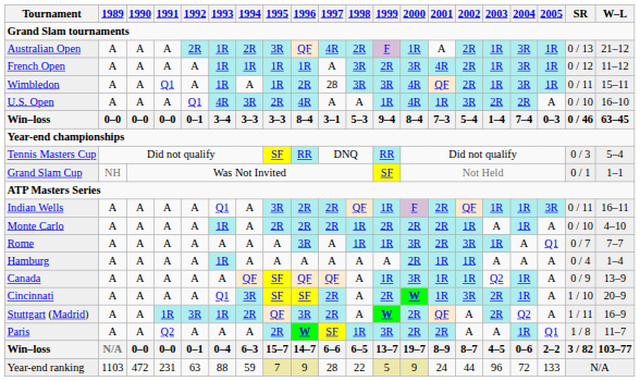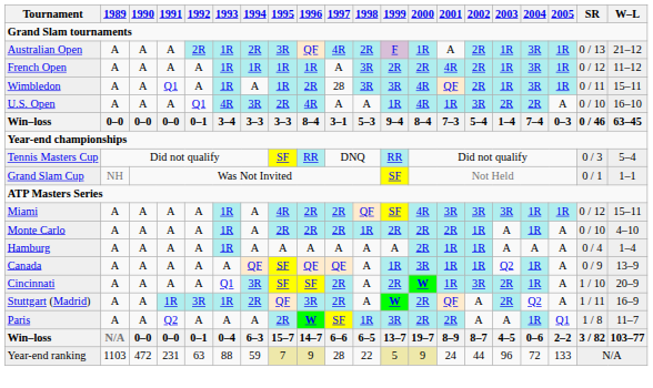 <table class=wikitable style=text-align:center>
 <tr>
 <th>Tournament</th>
 <th><a href='#'>1989</a></th>
 <th><a href='#'>1990</a></th>
 <th><a href='#'>1991</a></th>
 <th><a href='#'>1992</a></th>
 <th><a href='#'>1993</a></th>
 <th><a href='#'>1994</a></th>
 <th><a href='#'>1995</a></th>
 <th><a href='#'>1996</a></th>
 <th><a href='#'>1997</a></th>
 <th><a href='#'>1998</a></th>
 <th><a href='#'>1999</a></th>
 <th><a href='#'>2000</a></th>
 <th><a href='#'>2001</a></th>
 <th><a href='#'>2002</a></th>
 <th><a href='#'>2003</a></th>
 <th><a href='#'>2004</a></th>
 <th><a href='#'>2005</a></th>
 <th>SR</th>
 <th>W–L</th>
 </tr>
 <tr>
 <td colspan=20 align=left><strong>Grand Slam tournaments</strong></td>
 </tr>
 <tr>
 <td style=background:#EFEFEF;text-align:left><a href='#'>Australian Open</a></td>
 <td>A</td>
 <td>A</td>
 <td>A</td>
 <td style=background:#afeeee><a href='#'>2R</a></td>
 <td style=background:#afeeee><a href='#'>1R</a></td>
 <td style=background:#afeeee><a href='#'>2R</a></td>
 <td style=background:#afeeee><a href='#'>3R</a></td>
 <td style=background:#ffebcd><a href='#'>QF</a></td>
 <td style=background:#afeeee><a href='#'>4R</a></td>
 <td style=background:#afeeee><a href='#'>2R</a></td>
 <td style=background:#D8BFD8><a href='#'>F</a></td>
 <td style=background:#afeeee><a href='#'>1R</a></td>
 <td>A</td>
 <td style=background:#afeeee><a href='#'>2R</a></td>
 <td style=background:#afeeee><a href='#'>1R</a></td>
 <td style=background:#afeeee><a href='#'>3R</a></td>
 <td style=background:#afeeee><a href='#'>1R</a></td>
 <td style=background:#EFEFEF>0 / 13</td>
 <td style=background:#EFEFEF>21–12</td>
 </tr>
 <tr>
 <td style=background:#EFEFEF;text-align:left><a href='#'>French Open</a></td>
 <td>A</td>
 <td>A</td>
 <td>A</td>
 <td>A</td>
 <td style=background:#afeeee><a href='#'>1R</a></td>
 <td style=background:#afeeee><a href='#'>1R</a></td>
 <td style=background:#afeeee><a href='#'>1R</a></td>
 <td style=background:#afeeee><a href='#'>1R</a></td>
 <td>A</td>
 <td style=background:#afeeee><a href='#'>3R</a></td>
 <td style=background:#afeeee><a href='#'>2R</a></td>
-<td style=background:#afeeee><a href='#'>3R</a></td>
+<td style=background:#afeeee><a href='#'>2R</a></td>
 <td style=background:#afeeee><a href='#'>4R</a></td>
 <td style=background:#afeeee><a href='#'>2R</a></td>
 <td style=background:#afeeee><a href='#'>1R</a></td>
 <td style=background:#afeeee><a href='#'>3R</a></td>
 <td style=background:#afeeee><a href='#'>1R</a></td>
 <td style=background:#EFEFEF>0 / 12</td>
 <td style=background:#EFEFEF>11–12</td>
 </tr>
 <tr>
 <td style=background:#EFEFEF;text-align:left><a href='#'>Wimbledon</a></td>
 <td>A</td>
 <td>A</td>
 <td><a href='#'>Q1</a></td>
 <td>A</td>
 <td style=background:#afeeee><a href='#'>1R</a></td>
 <td>A</td>
 <td style=background:#afeeee><a href='#'>1R</a></td>
 <td style=background:#afeeee><a href='#'>2R</a></td>
 <td>28</td>
 <td style=background:#afeeee><a href='#'>3R</a></td>
 <td style=background:#afeeee><a href='#'>3R</a></td>
 <td style=background:#afeeee><a href='#'>4R</a></td>
 <td style=background:#ffebcd><a href='#'>QF</a></td>
 <td style=background:#afeeee><a href='#'>2R</a></td>
 <td style=background:#afeeee><a href='#'>1R</a></td>
 <td style=background:#afeeee><a href='#'>3R</a></td>
 <td style=background:#afeeee><a href='#'>1R</a></td>
 <td style=background:#EFEFEF>0 / 11</td>
 <td style=background:#EFEFEF>15–11</td>
 </tr>
 <tr>
 <td style=background:#EFEFEF;text-align:left><a href='#'>U.S. Open</a></td>
 <td>A</td>
 <td>A</td>
 <td>A</td>
 <td><a href='#'>Q1</a></td>
 <td style=background:#afeeee><a href='#'>4R</a></td>
 <td style=background:#afeeee><a href='#'>3R</a></td>
 <td style=background:#afeeee><a href='#'>2R</a></td>
 <td style=background:#afeeee><a href='#'>4R</a></td>
 <td>A</td>
 <td>A</td>
 <td style=background:#afeeee><a href='#'>1R</a></td>
 <td style=background:#afeeee><a href='#'>4R</a></td>
 <td style=background:#afeeee><a href='#'>1R</a></td>
 <td style=background:#afeeee><a href='#'>3R</a></td>
 <td style=background:#afeeee><a href='#'>2R</a></td>
 <td style=background:#afeeee><a href='#'>2R</a></td>
 <td>A</td>
 <td style=background:#EFEFEF>0 / 10</td>
 <td style=background:#EFEFEF>16–10</td>
 </tr>
 <tr>
 <th style=text-align:left>Win–loss</th>
 <th>0–0</th>
 <th>0–0</th>
 <th>0–0</th>
 <th>0–1</th>
 <th>3–4</th>
 <th>3–3</th>
 <th>3–3</th>
 <th>8–4</th>
 <th>3–1</th>
 <th>5–3</th>
 <th>9–4</th>
 <th>8–4</th>
 <th>7–3</th>
 <th>5–4</th>
 <th>1–4</th>
 <th>7–4</th>
 <th>0–3</th>
 <th>0 / 46</th>
 <th>63–45</th>
 </tr>
 <tr>
 <td colspan=20 align=left><strong>Year-end championships</strong></td>
 </tr>
 <tr>
 <td style=background:#EFEFEF;text-align:left><a href='#'>Tennis Masters Cup</a></td>
 <td colspan=6>Did not qualify</td>
 <td style=background:yellow><a href='#'>SF</a></td>
 <td style=background:#afeeee><a href='#'>RR</a></td>
 <td colspan=2>DNQ</td>
 <td style=background:#afeeee><a href='#'>RR</a></td>
 <td colspan=6>Did not qualify</td>
 <td style=background:#EFEFEF>0 / 3</td>
 <td style=background:#EFEFEF>5–4</td>
 </tr>
 <tr>
 <td style=background:#EFEFEF;text-align:left><a href='#'>Grand Slam Cup</a></td>
 <td style=color:#767676>NH</td>
 <td colspan=9>Was Not Invited</td>
 <td style=background:yellow><a href='#'>SF</a></td>
 <td colspan=6 style=color:#767676>Not Held</td>
 <td style=background:#EFEFEF>0 / 1</td>
 <td style=background:#EFEFEF>1–1</td>
 </tr>
 <tr>
 <td colspan=20 align=left><strong>ATP Masters Series</strong></td>
 </tr>
 <tr>
-<td style=background:#EFEFEF;text-align:left><a href='#'>Indian Wells</a></td>
+<td style=background:#EFEFEF;text-align:left><a href='#'>Miami</a></td>
 <td>A</td>
 <td>A</td>
 <td>A</td>
 <td>A</td>
-<td><a href='#'>Q1</a></td>
+<td style=background:#afeeee><a href='#'>1R</a></td>
 <td>A</td>
-<td style=background:#afeeee><a href='#'>3R</a></td>
+<td style=background:#afeeee><a href='#'>4R</a></td>
 <td style=background:#afeeee><a href='#'>2R</a></td>
 <td style=background:#afeeee><a href='#'>2R</a></td>
 <td style=background:#ffebcd><a href='#'>QF</a></td>
-<td style=background:#afeeee><a href='#'>1R</a></td>
-<td style=background:#D8BFD8><a href='#'>F</a></td>
-<td style=background:#afeeee><a href='#'>2R</a></td>
-<td style=background:#ffebcd><a href='#'>QF</a></td>
+<td style=background:yellow><a href='#'>SF</a></td>
+<td style=background:#afeeee><a href='#'>4R</a></td>
+<td style=background:#afeeee><a href='#'>3R</a></td>
+<td style=background:#afeeee><a href='#'>3R</a></td>
+<td style=background:#afeeee><a href='#'>3R</a></td>
 <td style=background:#afeeee><a href='#'>1R</a></td>
 <td style=background:#afeeee><a href='#'>1R</a></td>
-<td style=background:#afeeee><a href='#'>3R</a></td>
-<td style=background:#EFEFEF>0 / 11</td>
-<td style=background:#EFEFEF>16–11</td>
+<td style=background:#EFEFEF>0 / 12</td>
+<td style=background:#EFEFEF>15–11</td>
 </tr>
 <tr>
 <td style=background:#EFEFEF;text-align:left><a href='#'>Monte Carlo</a></td>
 <td>A</td>
 <td>A</td>
 <td>A</td>
 <td>A</td>
 <td style=background:#afeeee><a href='#'>1R</a></td>
 <td>A</td>
 <td style=background:#afeeee><a href='#'>2R</a></td>
 <td style=background:#afeeee><a href='#'>2R</a></td>
 <td style=background:#afeeee><a href='#'>2R</a></td>
 <td style=background:#afeeee><a href='#'>1R</a></td>
 <td style=background:#afeeee><a href='#'>2R</a></td>
 <td style=background:#afeeee><a href='#'>2R</a></td>
 <td style=background:#afeeee><a href='#'>2R</a></td>
 <td style=background:#afeeee><a href='#'>1R</a></td>
 <td>A</td>
 <td style=background:#afeeee><a href='#'>1R</a></td>
 <td>A</td>
 <td style=background:#EFEFEF>0 / 10</td>
 <td style=background:#EFEFEF>4–10</td>
-</tr>
-<tr>
-<td style=background:#EFEFEF;text-align:left><a href='#'>Rome</a></td>
-<td>A</td>
-<td>A</td>
-<td>A</td>
-<td>A</td>
-<td>A</td>
-<td>A</td>
-<td>A</td>
-<td style=background:#afeeee><a href='#'>3R</a></td>
-<td>A</td>
-<td style=background:#afeeee><a href='#'>1R</a></td>
-<td style=background:#afeeee><a href='#'>1R</a></td>
-<td style=background:#afeeee><a href='#'>3R</a></td>
-<td style=background:#afeeee><a href='#'>2R</a></td>
-<td style=background:#afeeee><a href='#'>3R</a></td>
-<td style=background:#afeeee><a href='#'>1R</a></td>
-<td>A</td>
-<td><a href='#'>Q1</a></td>
-<td style=background:#EFEFEF>0 / 7</td>
-<td style=background:#EFEFEF>7–7</td>
 </tr>
 <tr>
 <td style=background:#EFEFEF;text-align:left><a href='#'>Hamburg</a></td>
 <td>A</td>
 <td>A</td>
 <td>A</td>
 <td>A</td>
 <td style=background:#afeeee><a href='#'>1R</a></td>
 <td>A</td>
 <td>A</td>
 <td>A</td>
 <td>A</td>
 <td>A</td>
 <td>A</td>
 <td style=background:#afeeee><a href='#'>2R</a></td>
 <td style=background:#afeeee><a href='#'>1R</a></td>
 <td style=background:#afeeee><a href='#'>1R</a></td>
 <td>A</td>
 <td>A</td>
 <td>A</td>
 <td style=background:#EFEFEF>0 / 4</td>
 <td style=background:#EFEFEF>1–4</td>
 </tr>
 <tr>
 <td style=background:#EFEFEF;text-align:left><a href='#'>Canada</a></td>
 <td>A</td>
 <td>A</td>
 <td>A</td>
 <td>A</td>
 <td>A</td>
 <td style=background:#ffebcd><a href='#'>QF</a></td>
 <td style=background:yellow><a href='#'>SF</a></td>
 <td style=background:#ffebcd><a href='#'>QF</a></td>
 <td style=background:#ffebcd><a href='#'>QF</a></td>
 <td>A</td>
 <td style=background:#afeeee><a href='#'>1R</a></td>
 <td style=background:#afeeee><a href='#'>3R</a></td>
 <td style=background:#afeeee><a href='#'>1R</a></td>
 <td style=background:#afeeee><a href='#'>1R</a></td>
 <td><a href='#'>Q2</a></td>
 <td style=background:#afeeee><a href='#'>1R</a></td>
 <td>A</td>
 <td style=background:#EFEFEF>0 / 9</td>
 <td style=background:#EFEFEF>13–9</td>
 </tr>
 <tr>
 <td style=background:#EFEFEF;text-align:left><a href='#'>Cincinnati</a></td>
 <td>A</td>
 <td>A</td>
 <td>A</td>
 <td>A</td>
 <td><a href='#'>Q1</a></td>
 <td style=background:#afeeee><a href='#'>3R</a></td>
 <td style=background:yellow><a href='#'>SF</a></td>
 <td style=background:yellow><a href='#'>SF</a></td>
 <td style=background:#afeeee><a href='#'>2R</a></td>
 <td>A</td>
 <td style=background:#afeeee><a href='#'>2R</a></td>
 <td style=background:#00ff00><strong><a href='#'>W</a></strong></td>
 <td style=background:#afeeee><a href='#'>1R</a></td>
 <td style=background:#afeeee><a href='#'>3R</a></td>
 <td style=background:#afeeee><a href='#'>2R</a></td>
 <td style=background:#afeeee><a href='#'>1R</a></td>
 <td>A</td>
 <td style=background:#EFEFEF>1 / 10</td>
 <td style=background:#EFEFEF>20–9</td>
 </tr>
 <tr>
 <td style=background:#EFEFEF;text-align:left><a href='#'>Stuttgart</a> (<a href='#'>Madrid</a>)</td>
 <td>A</td>
 <td>A</td>
 <td style=background:#afeeee><a href='#'>1R</a></td>
 <td style=background:#afeeee><a href='#'>3R</a></td>
 <td style=background:#afeeee><a href='#'>1R</a></td>
 <td style=background:#afeeee><a href='#'>2R</a></td>
 <td style=background:#ffebcd><a href='#'>QF</a></td>
 <td style=background:#afeeee><a href='#'>3R</a></td>
 <td style=background:#afeeee><a href='#'>2R</a></td>
 <td>A</td>
 <td style=background:#00ff00><strong><a href='#'>W</a></strong></td>
 <td style=background:#afeeee><a href='#'>2R</a></td>
 <td style=background:#ffebcd><a href='#'>QF</a></td>
 <td>A</td>
 <td style=background:#afeeee><a href='#'>2R</a></td>
 <td><a href='#'>Q2</a></td>
 <td>A</td>
 <td style=background:#EFEFEF>1 / 11</td>
 <td style=background:#EFEFEF>16–9</td>
 </tr>
 <tr>
 <td style=background:#EFEFEF;text-align:left><a href='#'>Paris</a></td>
 <td>A</td>
 <td>A</td>
 <td><a href='#'>Q2</a></td>
 <td>A</td>
 <td>A</td>
 <td>A</td>
 <td style=background:#afeeee><a href='#'>2R</a></td>
 <td style=background:#00ff00><strong><a href='#'>W</a></strong></td>
 <td style=background:yellow><a href='#'>SF</a></td>
 <td style=background:#afeeee><a href='#'>1R</a></td>
 <td style=background:#afeeee><a href='#'>3R</a></td>
 <td style=background:#afeeee><a href='#'>2R</a></td>
 <td style=background:#afeeee><a href='#'>2R</a></td>
 <td>A</td>
 <td>A</td>
 <td style=background:#afeeee><a href='#'>1R</a></td>
 <td><a href='#'>Q1</a></td>
 <td style=background:#EFEFEF>1 / 8</td>
 <td style=background:#EFEFEF>11–7</td>
 </tr>
 <tr>
 <th style=text-align:left>Win–loss</th>
 <th style=color:#767676>N/A</th>
 <th>0–0</th>
 <th>0–0</th>
 <th>0–1</th>
 <th>0–4</th>
 <th>6–3</th>
 <th>15–7</th>
 <th>14–7</th>
 <th>6–6</th>
 <th>6–5</th>
 <th>13–7</th>
 <th>19–7</th>
 <th>8–9</th>
 <th>8–7</th>
 <th>4–5</th>
 <th>0–6</th>
 <th>2–2</th>
 <th>3 / 82</th>
 <th>103–77</th>
 </tr>
 <tr>
 <td style=background:#EFEFEF;text-align:left>Year-end ranking</td>
 <td>1103</td>
 <td>472</td>
 <td>231</td>
 <td>63</td>
 <td>88</td>
 <td>59</td>
 <td style=background:#EEE8AA>7</td>
 <td style=background:#EEE8AA>9</td>
 <td>28</td>
 <td>22</td>
 <td style=background:#EEE8AA>5</td>
 <td style=background:#EEE8AA>9</td>
 <td>24</td>
 <td>44</td>
 <td>96</td>
 <td>72</td>
 <td>133</td>
 <td colspan=2 style=background:#EFEFEF>N/A</td>
 </tr>
 </table>
